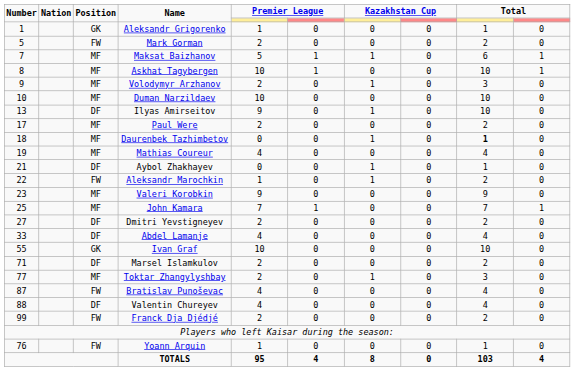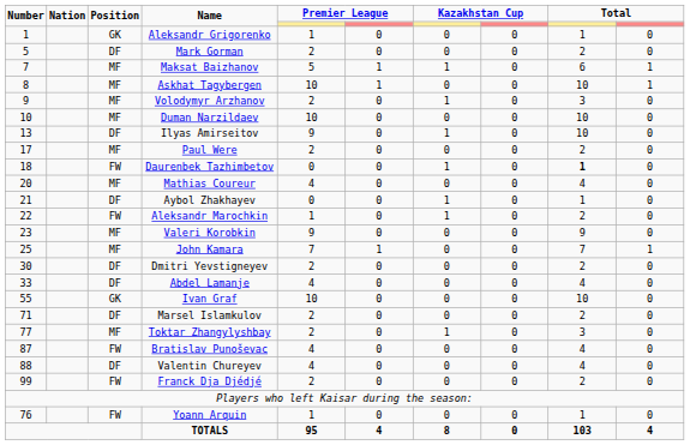 <table class="wikitable" style="text-align:center;">
 <tr>
 <td rowspan="2"  style="width:5%; text-align:center;"><strong>Number</strong></td>
 <td rowspan="2"  style="width:5%; text-align:center;"><strong>Nation</strong></td>
 <td rowspan="2"  style="width:5%; text-align:center;"><strong>Position</strong></td>
 <td rowspan="2"  style="width:20%; text-align:center;"><strong>Name</strong></td>
 <td colspan="2" style="text-align:center;"><strong><a href='#'>Premier League</a></strong></td>
 <td colspan="2" style="text-align:center;"><strong><a href='#'>Kazakhstan Cup</a></strong></td>
 <td colspan="2" style="text-align:center;"><strong>Total</strong></td>
 </tr>
 <tr>
 <th style="width:60px; background:#fe9;"></th>
 <th style="width:60px; background:#ff8888;"></th>
 <th style="width:60px; background:#fe9;"></th>
 <th style="width:60px; background:#ff8888;"></th>
 <th style="width:60px; background:#fe9;"></th>
 <th style="width:60px; background:#ff8888;"></th>
 </tr>
 <tr>
 <td>1</td>
 <td></td>
 <td>GK</td>
 <td><a href='#'>Aleksandr Grigorenko</a></td>
 <td>1</td>
 <td>0</td>
 <td>0</td>
 <td>0</td>
 <td>1</td>
 <td>0</td>
 </tr>
 <tr>
 <td>5</td>
 <td></td>
-<td>FW</td>
+<td>DF</td>
 <td><a href='#'>Mark Gorman</a></td>
 <td>2</td>
 <td>0</td>
 <td>0</td>
 <td>0</td>
 <td>2</td>
 <td>0</td>
 </tr>
 <tr>
 <td>7</td>
 <td></td>
 <td>MF</td>
 <td><a href='#'>Maksat Baizhanov</a></td>
 <td>5</td>
 <td>1</td>
 <td>1</td>
 <td>0</td>
 <td>6</td>
 <td>1</td>
 </tr>
 <tr>
 <td>8</td>
 <td></td>
 <td>MF</td>
 <td><a href='#'>Askhat Tagybergen</a></td>
 <td>10</td>
 <td>1</td>
 <td>0</td>
 <td>0</td>
 <td>10</td>
 <td>1</td>
 </tr>
 <tr>
 <td>9</td>
 <td></td>
 <td>MF</td>
 <td><a href='#'>Volodymyr Arzhanov</a></td>
 <td>2</td>
 <td>0</td>
 <td>1</td>
 <td>0</td>
 <td>3</td>
 <td>0</td>
 </tr>
 <tr>
 <td>10</td>
 <td></td>
 <td>MF</td>
 <td><a href='#'>Duman Narzildaev</a></td>
 <td>10</td>
 <td>0</td>
 <td>0</td>
 <td>0</td>
 <td>10</td>
 <td>0</td>
 </tr>
 <tr>
 <td>13</td>
 <td></td>
 <td>DF</td>
 <td>Ilyas Amirseitov</td>
 <td>9</td>
 <td>0</td>
 <td>1</td>
 <td>0</td>
 <td>10</td>
 <td>0</td>
 </tr>
 <tr>
 <td>17</td>
 <td></td>
 <td>MF</td>
 <td><a href='#'>Paul Were</a></td>
 <td>2</td>
 <td>0</td>
 <td>0</td>
 <td>0</td>
 <td>2</td>
 <td>0</td>
 </tr>
 <tr>
 <td>18</td>
 <td></td>
-<td>MF</td>
+<td>FW</td>
 <td><a href='#'>Daurenbek Tazhimbetov</a></td>
 <td>0</td>
 <td>0</td>
 <td>1</td>
 <td>0</td>
 <td><strong>1</strong></td>
 <td>0</td>
 </tr>
 <tr>
-<td>19</td>
+<td>20</td>
 <td></td>
 <td>MF</td>
 <td><a href='#'>Mathias Coureur</a></td>
 <td>4</td>
 <td>0</td>
 <td>0</td>
 <td>0</td>
 <td>4</td>
 <td>0</td>
 </tr>
 <tr>
 <td>21</td>
 <td></td>
 <td>DF</td>
 <td>Aybol Zhakhayev</td>
 <td>0</td>
 <td>0</td>
 <td>1</td>
 <td>0</td>
 <td>1</td>
 <td>0</td>
 </tr>
 <tr>
 <td>22</td>
 <td></td>
 <td>FW</td>
 <td><a href='#'>Aleksandr Marochkin</a></td>
 <td>1</td>
 <td>0</td>
 <td>1</td>
 <td>0</td>
 <td>2</td>
 <td>0</td>
 </tr>
 <tr>
 <td>23</td>
 <td></td>
 <td>MF</td>
 <td><a href='#'>Valeri Korobkin</a></td>
 <td>9</td>
 <td>0</td>
 <td>0</td>
 <td>0</td>
 <td>9</td>
 <td>0</td>
 </tr>
 <tr>
 <td>25</td>
 <td></td>
 <td>MF</td>
 <td><a href='#'>John Kamara</a></td>
 <td>7</td>
 <td>1</td>
 <td>0</td>
 <td>0</td>
 <td>7</td>
 <td>1</td>
 </tr>
 <tr>
-<td>27</td>
+<td>30</td>
 <td></td>
 <td>DF</td>
 <td>Dmitri Yevstigneyev</td>
 <td>2</td>
 <td>0</td>
 <td>0</td>
 <td>0</td>
 <td>2</td>
 <td>0</td>
 </tr>
 <tr>
 <td>33</td>
 <td></td>
 <td>DF</td>
 <td><a href='#'>Abdel Lamanje</a></td>
 <td>4</td>
 <td>0</td>
 <td>0</td>
 <td>0</td>
 <td>4</td>
 <td>0</td>
 </tr>
 <tr>
 <td>55</td>
 <td></td>
 <td>GK</td>
 <td><a href='#'>Ivan Graf</a></td>
 <td>10</td>
 <td>0</td>
 <td>0</td>
 <td>0</td>
 <td>10</td>
 <td>0</td>
 </tr>
 <tr>
 <td>71</td>
 <td></td>
 <td>DF</td>
 <td>Marsel Islamkulov</td>
 <td>2</td>
 <td>0</td>
 <td>0</td>
 <td>0</td>
 <td>2</td>
 <td>0</td>
 </tr>
 <tr>
 <td>77</td>
 <td></td>
 <td>MF</td>
 <td><a href='#'>Toktar Zhangylyshbay</a></td>
 <td>2</td>
 <td>0</td>
 <td>1</td>
 <td>0</td>
 <td>3</td>
 <td>0</td>
 </tr>
 <tr>
 <td>87</td>
 <td></td>
 <td>FW</td>
 <td><a href='#'>Bratislav Punoševac</a></td>
 <td>4</td>
 <td>0</td>
 <td>0</td>
 <td>0</td>
 <td>4</td>
 <td>0</td>
 </tr>
 <tr>
 <td>88</td>
 <td></td>
 <td>DF</td>
 <td>Valentin Chureyev</td>
 <td>4</td>
 <td>0</td>
 <td>0</td>
 <td>0</td>
 <td>4</td>
 <td>0</td>
 </tr>
 <tr>
 <td>99</td>
 <td></td>
 <td>FW</td>
 <td><a href='#'>Franck Dja Djédjé</a></td>
 <td>2</td>
 <td>0</td>
 <td>0</td>
 <td>0</td>
 <td>2</td>
 <td>0</td>
 </tr>
 <tr>
 <td colspan="14"><em>Players who left Kaisar during the season:</em></td>
 </tr>
 <tr>
 <td>76</td>
 <td></td>
 <td>FW</td>
 <td><a href='#'>Yoann Arquin</a></td>
 <td>1</td>
 <td>0</td>
 <td>0</td>
 <td>0</td>
 <td>1</td>
 <td>0</td>
 </tr>
 <tr>
 <td colspan="3"></td>
 <td><strong>TOTALS</strong></td>
 <td><strong>95</strong></td>
 <td><strong>4</strong></td>
 <td><strong>8</strong></td>
 <td><strong>0</strong></td>
 <td><strong>103</strong></td>
 <td><strong>4</strong></td>
 </tr>
 </table>
